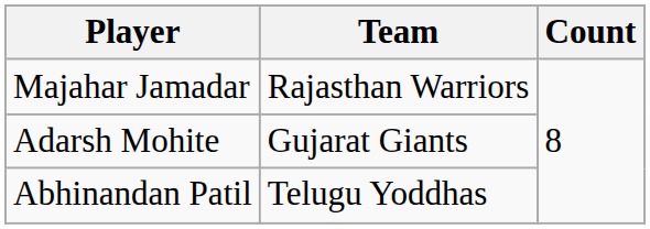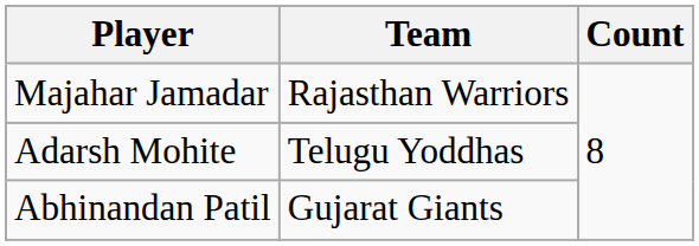 <table class="wikitable">
 <tr>
 <th>Player</th>
 <th>Team</th>
 <th>Count</th>
 </tr>
 <tr>
 <td>Majahar Jamadar</td>
 <td>Rajasthan Warriors</td>
 <td rowspan="3">8</td>
 </tr>
 <tr>
 <td>Adarsh Mohite</td>
-<td>Gujarat Giants</td>
+<td>Telugu Yoddhas</td>
 </tr>
 <tr>
 <td>Abhinandan Patil</td>
-<td>Telugu Yoddhas</td>
+<td>Gujarat Giants</td>
 </tr>
 </table>
